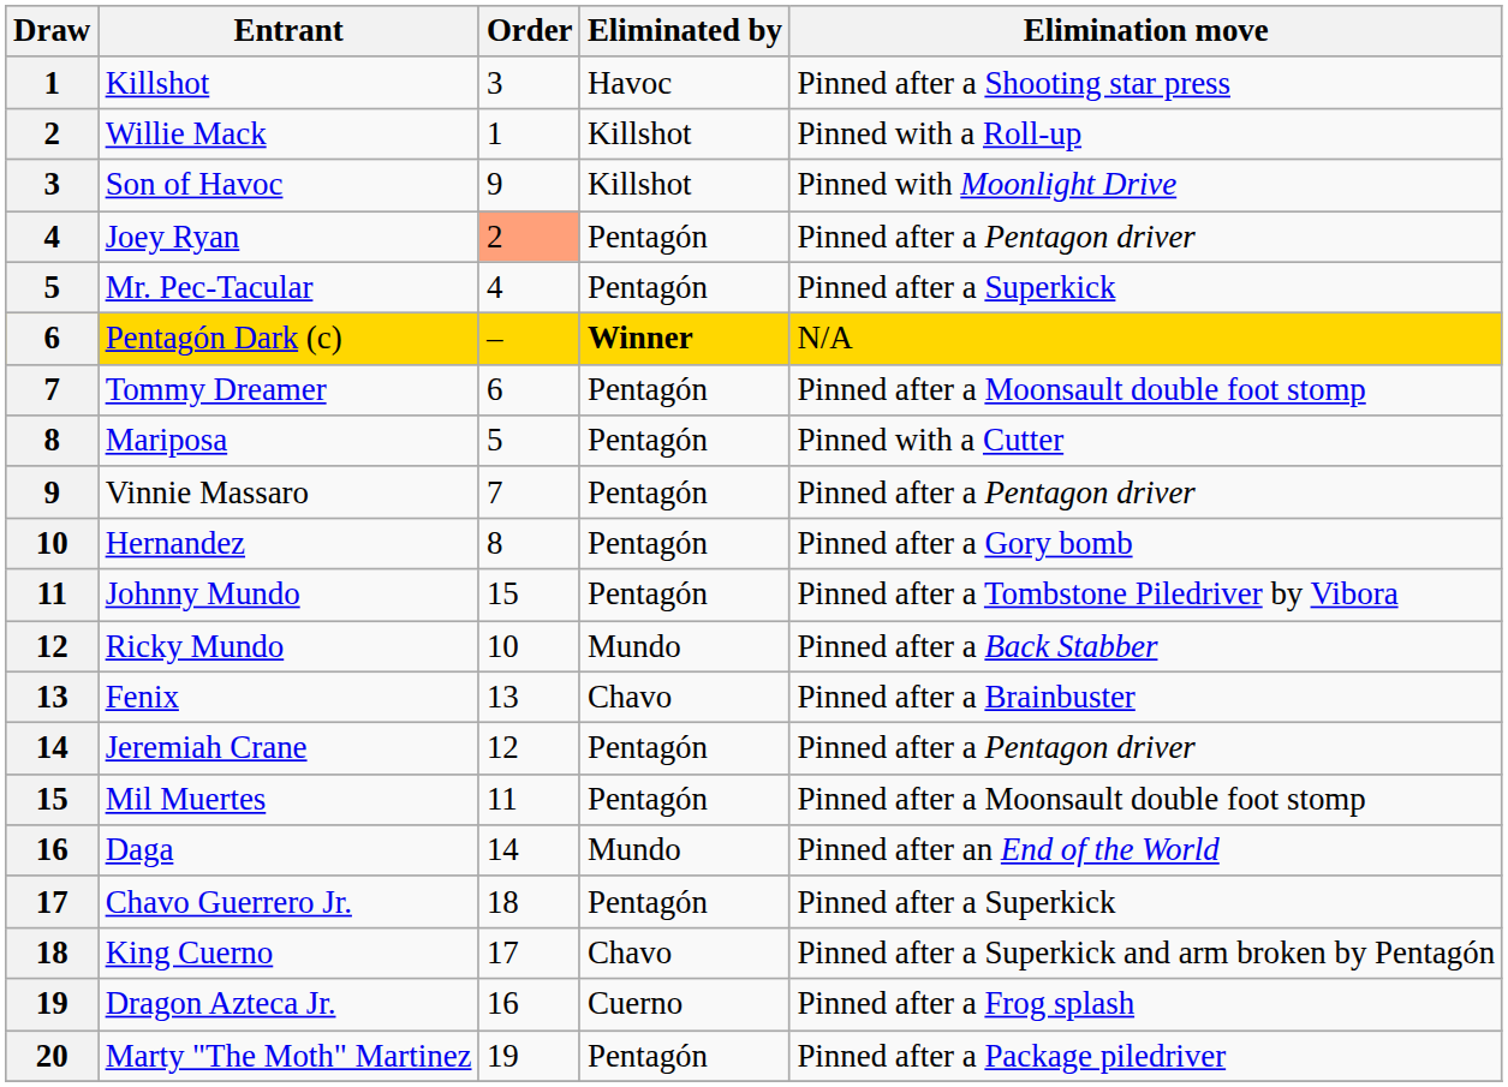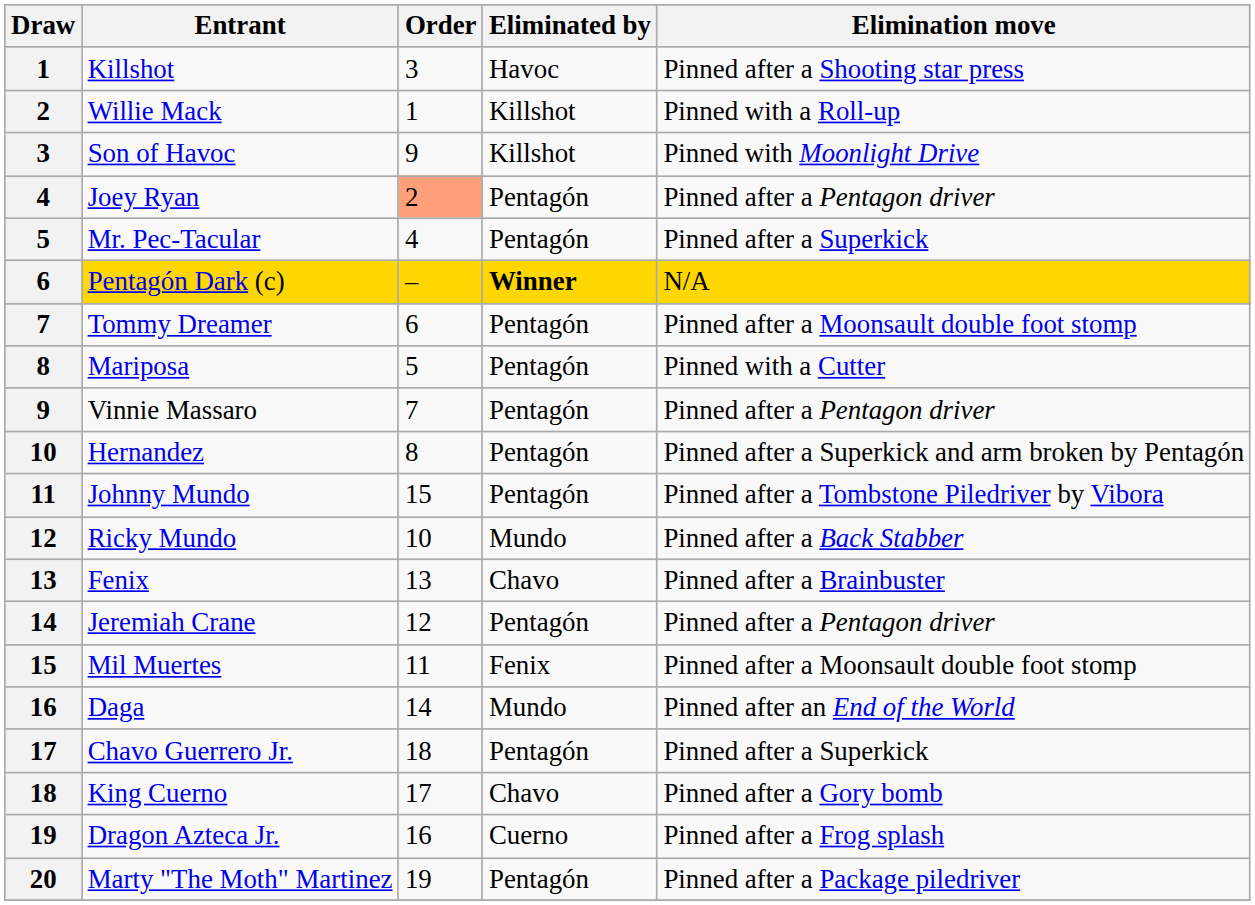 <table class="wikitable sortable">
 <tr>
 <th>Draw</th>
 <th>Entrant</th>
 <th>Order</th>
 <th>Eliminated by</th>
 <th>Elimination move</th>
 </tr>
 <tr>
 <th>1</th>
 <td><a href='#'>Killshot</a></td>
 <td>3</td>
 <td>Havoc</td>
 <td>Pinned after a <a href='#'>Shooting star press</a></td>
 </tr>
 <tr>
 <th>2</th>
 <td><a href='#'>Willie Mack</a></td>
 <td>1</td>
 <td>Killshot</td>
 <td>Pinned with a <a href='#'>Roll-up</a></td>
 </tr>
 <tr>
 <th>3</th>
 <td><a href='#'>Son of Havoc</a></td>
 <td>9</td>
 <td>Killshot</td>
 <td>Pinned with <em><a href='#'>Moonlight Drive</a></em></td>
 </tr>
 <tr>
 <th>4</th>
 <td><a href='#'>Joey Ryan</a></td>
 <td style="background: lightsalmon;">2</td>
 <td>Pentagón</td>
 <td>Pinned after a <em>Pentagon driver</em></td>
 </tr>
 <tr>
 <th>5</th>
 <td><a href='#'>Mr. Pec-Tacular</a></td>
 <td>4</td>
 <td>Pentagón</td>
 <td>Pinned after a <a href='#'>Superkick</a></td>
 </tr>
 <tr style="background:gold">
 <th>6</th>
 <td><a href='#'>Pentagón Dark</a> (c)</td>
 <td>–</td>
 <td><strong>Winner</strong></td>
 <td>N/A</td>
 </tr>
 <tr>
 <th>7</th>
 <td><a href='#'>Tommy Dreamer</a></td>
 <td>6</td>
 <td>Pentagón</td>
 <td>Pinned after a <a href='#'>Moonsault double foot stomp</a></td>
 </tr>
 <tr>
 <th>8</th>
 <td><a href='#'>Mariposa</a></td>
 <td>5</td>
 <td>Pentagón</td>
 <td>Pinned with a <a href='#'>Cutter</a></td>
 </tr>
 <tr>
 <th>9</th>
 <td>Vinnie Massaro</td>
 <td>7</td>
 <td>Pentagón</td>
 <td>Pinned after a <em>Pentagon driver</em></td>
 </tr>
 <tr>
 <th>10</th>
 <td><a href='#'>Hernandez</a></td>
 <td>8</td>
 <td>Pentagón</td>
-<td>Pinned after a <a href='#'>Gory bomb</a></td>
+<td>Pinned after a Superkick and arm broken by Pentagón</td>
 </tr>
 <tr>
 <th>11</th>
 <td><a href='#'>Johnny Mundo</a></td>
 <td>15</td>
 <td>Pentagón</td>
 <td>Pinned after a <a href='#'>Tombstone Piledriver</a> by <a href='#'>Vibora</a></td>
 </tr>
 <tr>
 <th>12</th>
 <td><a href='#'>Ricky Mundo</a></td>
 <td>10</td>
 <td>Mundo</td>
 <td>Pinned after a <em><a href='#'>Back Stabber</a></em></td>
 </tr>
 <tr>
 <th>13</th>
 <td><a href='#'>Fenix</a></td>
 <td>13</td>
 <td>Chavo</td>
 <td>Pinned after a <a href='#'>Brainbuster</a></td>
 </tr>
 <tr>
 <th>14</th>
 <td><a href='#'>Jeremiah Crane</a></td>
 <td>12</td>
 <td>Pentagón</td>
 <td>Pinned after a <em>Pentagon driver</em></td>
 </tr>
 <tr>
 <th>15</th>
 <td><a href='#'>Mil Muertes</a></td>
 <td>11</td>
-<td>Pentagón</td>
+<td>Fenix</td>
 <td>Pinned after a Moonsault double foot stomp</td>
 </tr>
 <tr>
 <th>16</th>
 <td><a href='#'>Daga</a></td>
 <td>14</td>
 <td>Mundo</td>
 <td>Pinned after an <em><a href='#'>End of the World</a></em></td>
 </tr>
 <tr>
 <th>17</th>
 <td><a href='#'>Chavo Guerrero Jr.</a></td>
 <td>18</td>
 <td>Pentagón</td>
 <td>Pinned after a Superkick</td>
 </tr>
 <tr>
 <th>18</th>
 <td><a href='#'>King Cuerno</a></td>
 <td>17</td>
 <td>Chavo</td>
-<td>Pinned after a Superkick and arm broken by Pentagón</td>
+<td>Pinned after a <a href='#'>Gory bomb</a></td>
 </tr>
 <tr>
 <th>19</th>
 <td><a href='#'>Dragon Azteca Jr.</a></td>
 <td>16</td>
 <td>Cuerno</td>
 <td>Pinned after a <a href='#'>Frog splash</a></td>
 </tr>
 <tr>
 <th>20</th>
 <td><a href='#'>Marty "The Moth" Martinez</a></td>
 <td>19</td>
 <td>Pentagón</td>
 <td>Pinned after a <a href='#'>Package piledriver</a></td>
 </tr>
 <tr>
 </tr>
 </table>
